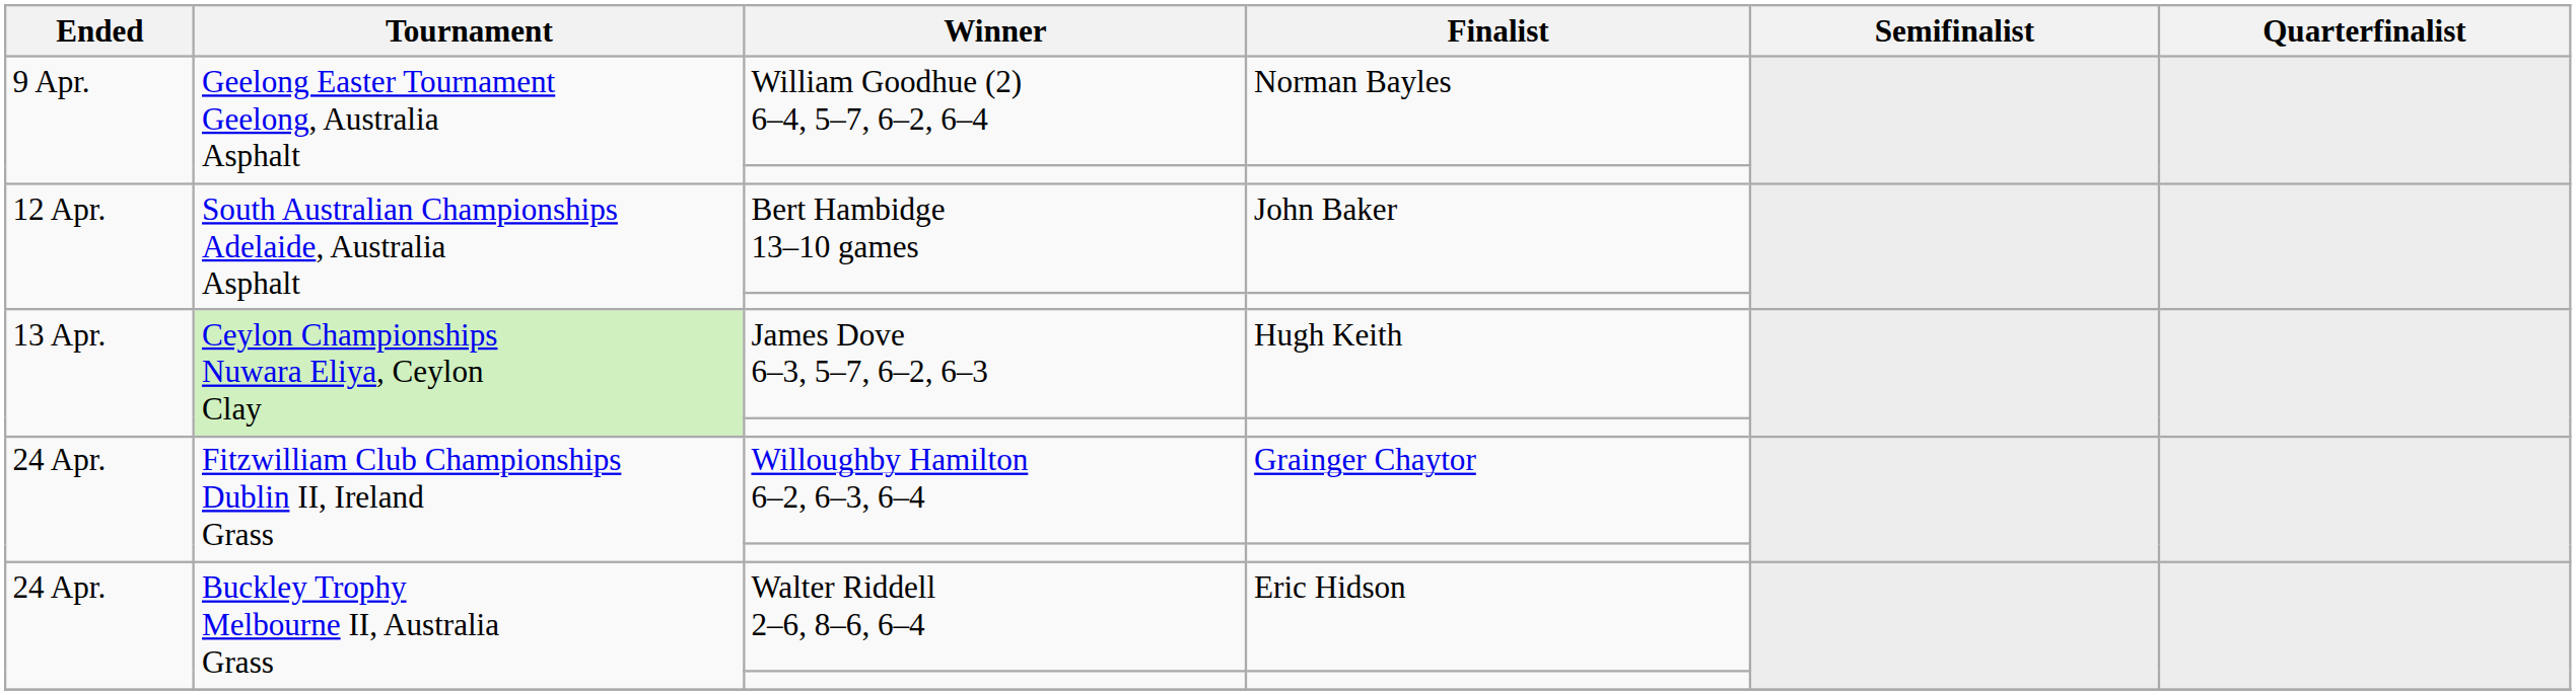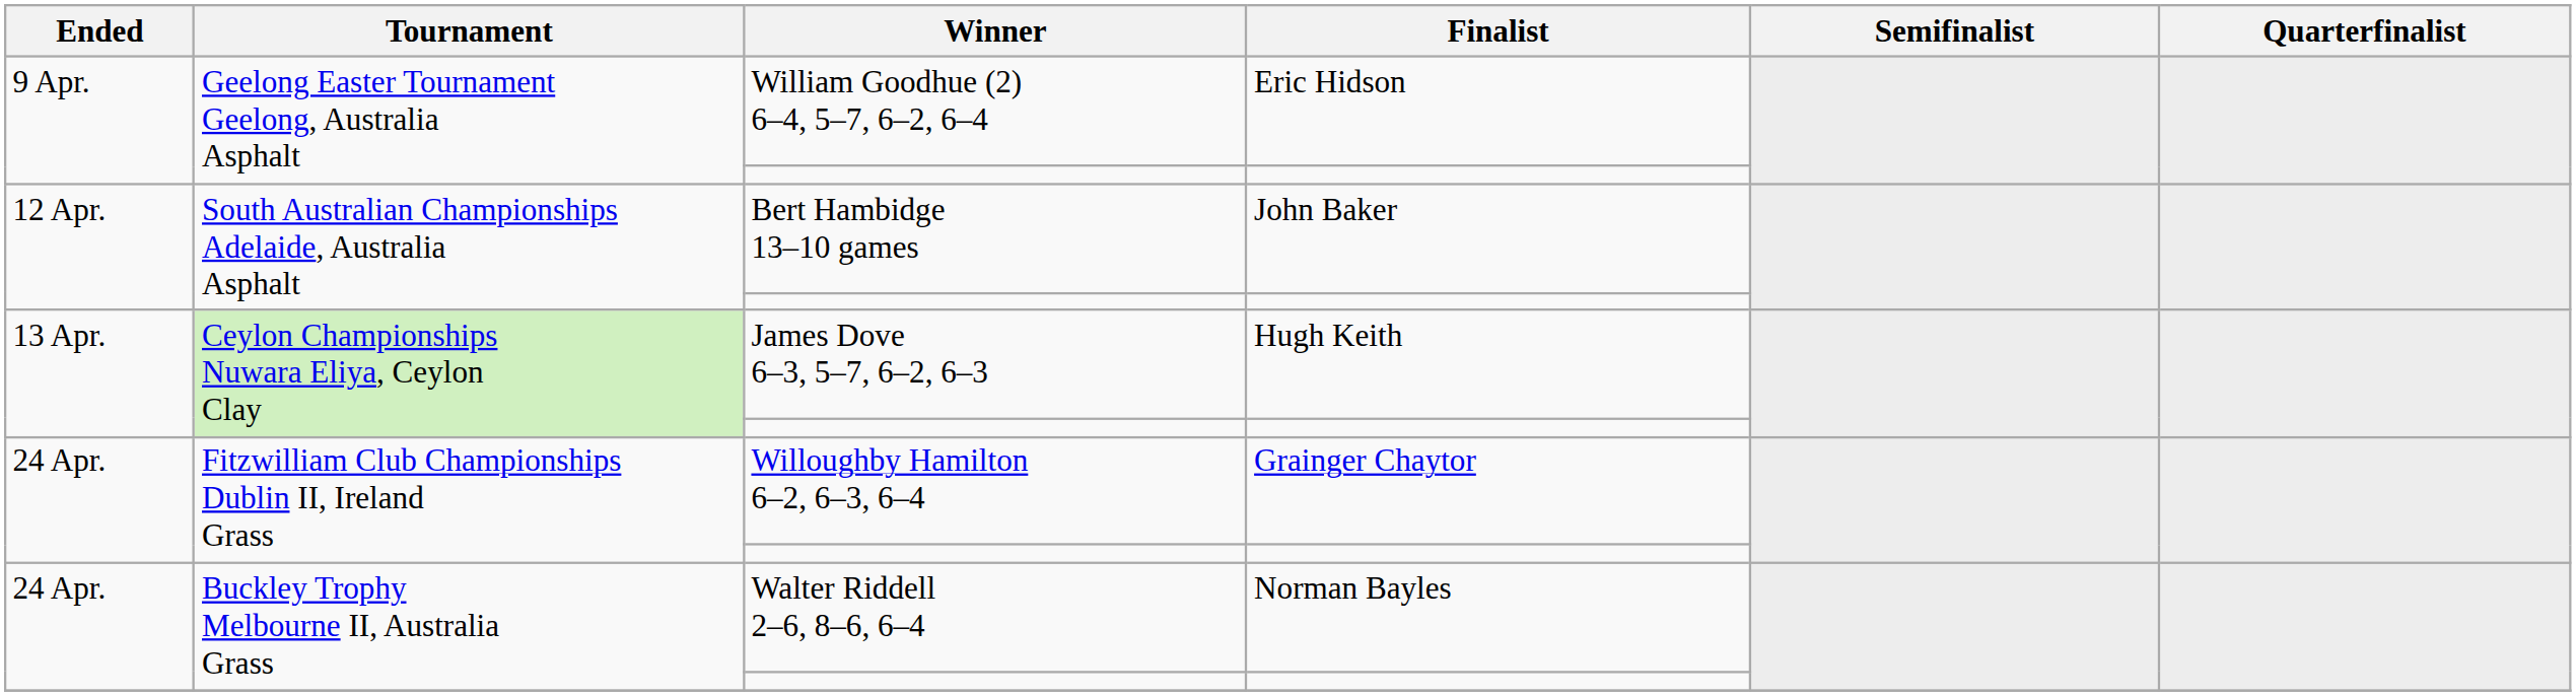 <table class="wikitable" style="font-size:85%;">
 <tr>
 <th width="75">Ended</th>
 <th width="230">Tournament</th>
 <th width="210">Winner</th>
 <th width="210">Finalist</th>
 <th width="170">Semifinalist</th>
 <th width="170">Quarterfinalist</th>
 </tr>
 <tr valign=top>
 <td rowspan=2>9 Apr.</td>
 <td rowspan="2"><a href='#'>Geelong Easter Tournament</a><br><a href='#'>Geelong</a>, Australia<br>Asphalt</td>
 <td> William Goodhue (2)<br>6–4, 5–7, 6–2, 6–4</td>
-<td> Norman Bayles</td>
+<td> Eric Hidson</td>
 <td style="background:#ededed;" rowspan=2></td>
 <td style="background:#ededed;" rowspan=2></td>
 </tr>
 <tr valign=top>
 <td></td>
 <td></td>
 </tr>
 <tr valign=top>
 <td rowspan=2>12 Apr.</td>
 <td rowspan=2><a href='#'>South Australian Championships</a><br><a href='#'>Adelaide</a>, Australia<br>Asphalt</td>
 <td> Bert Hambidge <br>13–10 games</td>
 <td> John Baker</td>
 <td style="background:#ededed;" rowspan=2></td>
 <td style="background:#ededed;" rowspan=2></td>
 </tr>
 <tr valign=top>
 <td></td>
 <td></td>
 </tr>
 <tr valign=top>
 <td rowspan=2>13 Apr.</td>
 <td rowspan="2" style="background:#d0f0c0"><a href='#'>Ceylon Championships</a><br><a href='#'>Nuwara Eliya</a>, Ceylon<br>Clay</td>
 <td> James Dove<br>6–3, 5–7, 6–2, 6–3</td>
 <td> Hugh Keith</td>
 <td style="background:#ededed;" rowspan=2></td>
 <td style="background:#ededed;" rowspan=2></td>
 </tr>
 <tr valign=top>
 <td></td>
 <td></td>
 </tr>
 <tr valign=top>
 <td rowspan=2>24 Apr.</td>
 <td rowspan=2><a href='#'>Fitzwilliam Club Championships</a><br><a href='#'>Dublin</a> II, Ireland<br>Grass</td>
 <td><a href='#'>Willoughby Hamilton</a><br>6–2, 6–3, 6–4</td>
 <td>  <a href='#'>Grainger Chaytor</a></td>
 <td style="background:#ededed;" rowspan=2></td>
 <td style="background:#ededed;" rowspan=2></td>
 </tr>
 <tr valign=top>
 <td></td>
 <td></td>
 </tr>
 <tr valign=top>
 <td rowspan=2>24 Apr.</td>
 <td rowspan=2><a href='#'>Buckley Trophy</a><br><a href='#'>Melbourne</a> II, Australia<br>Grass</td>
 <td> Walter Riddell<br>2–6, 8–6, 6–4</td>
-<td> Eric Hidson</td>
+<td> Norman Bayles</td>
 <td style="background:#ededed;" rowspan=2></td>
 <td style="background:#ededed;" rowspan=2></td>
 </tr>
 <tr valign=top>
 <td></td>
 <td></td>
 </tr>
 <tr valign=top>
 </tr>
 </table>
